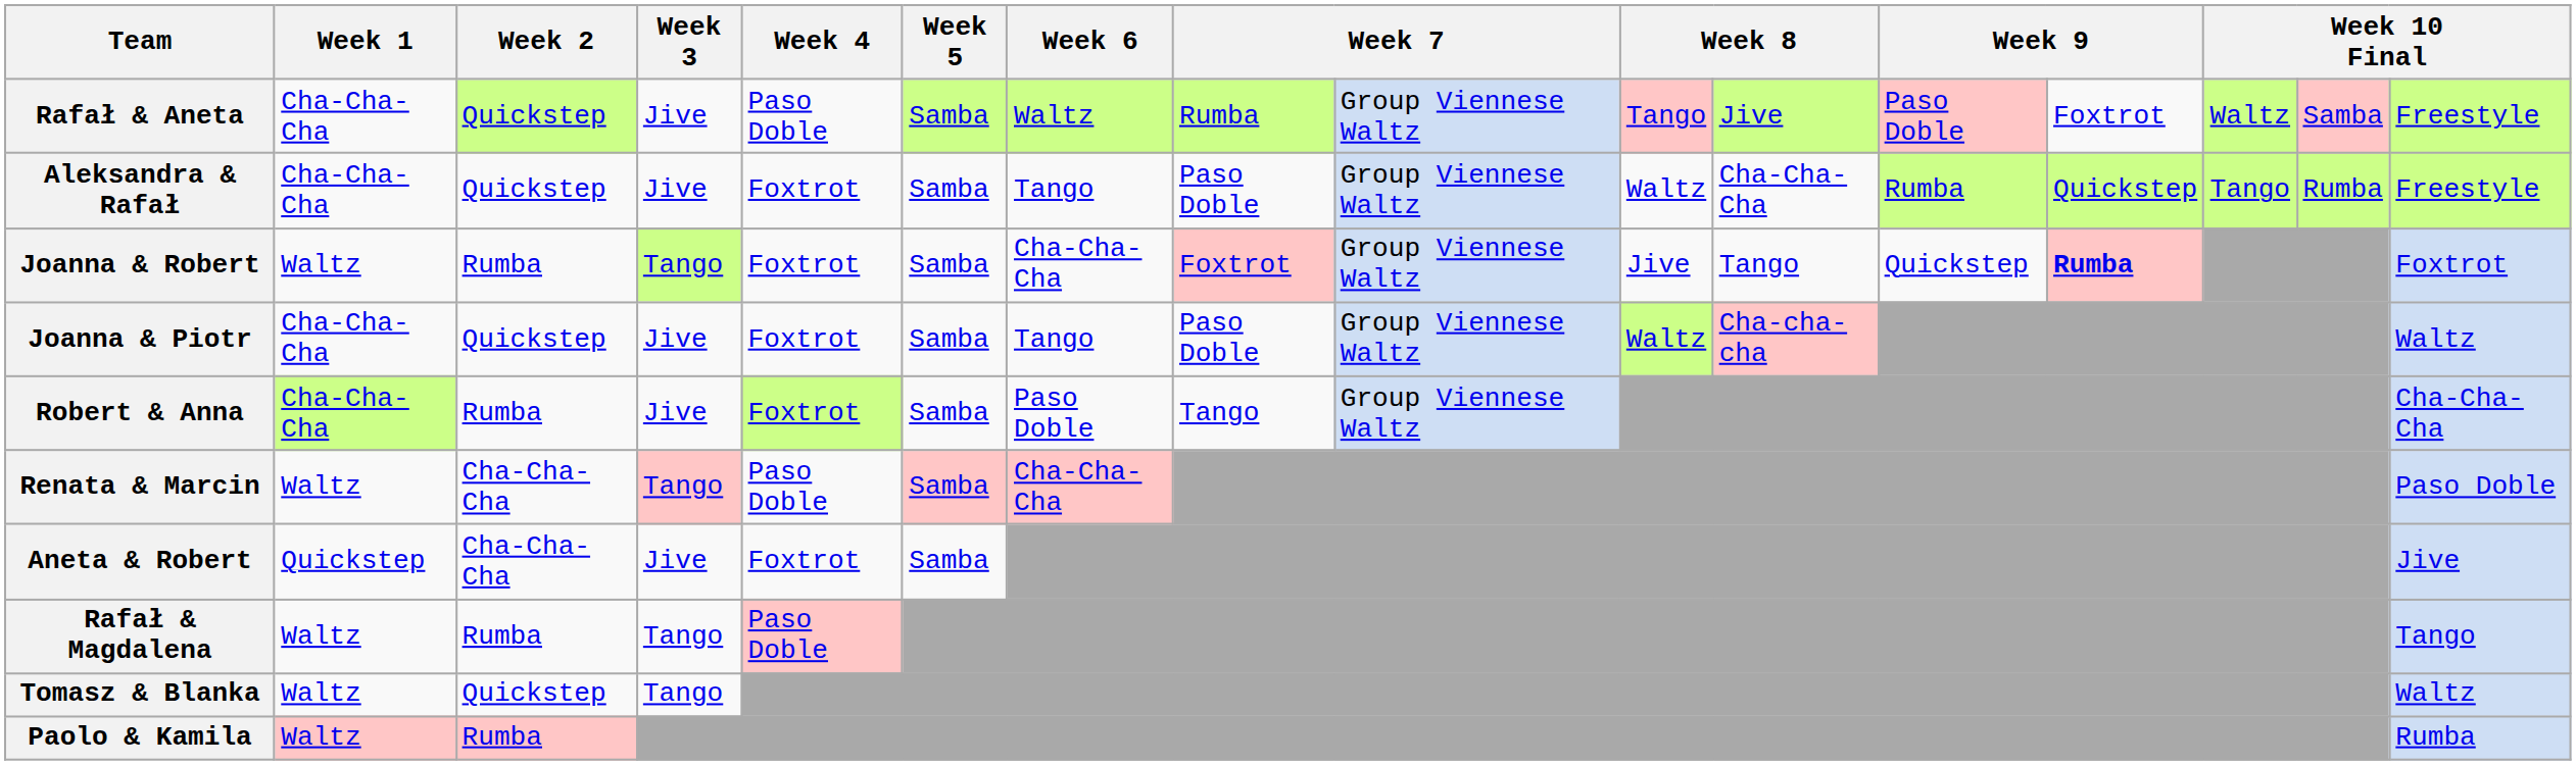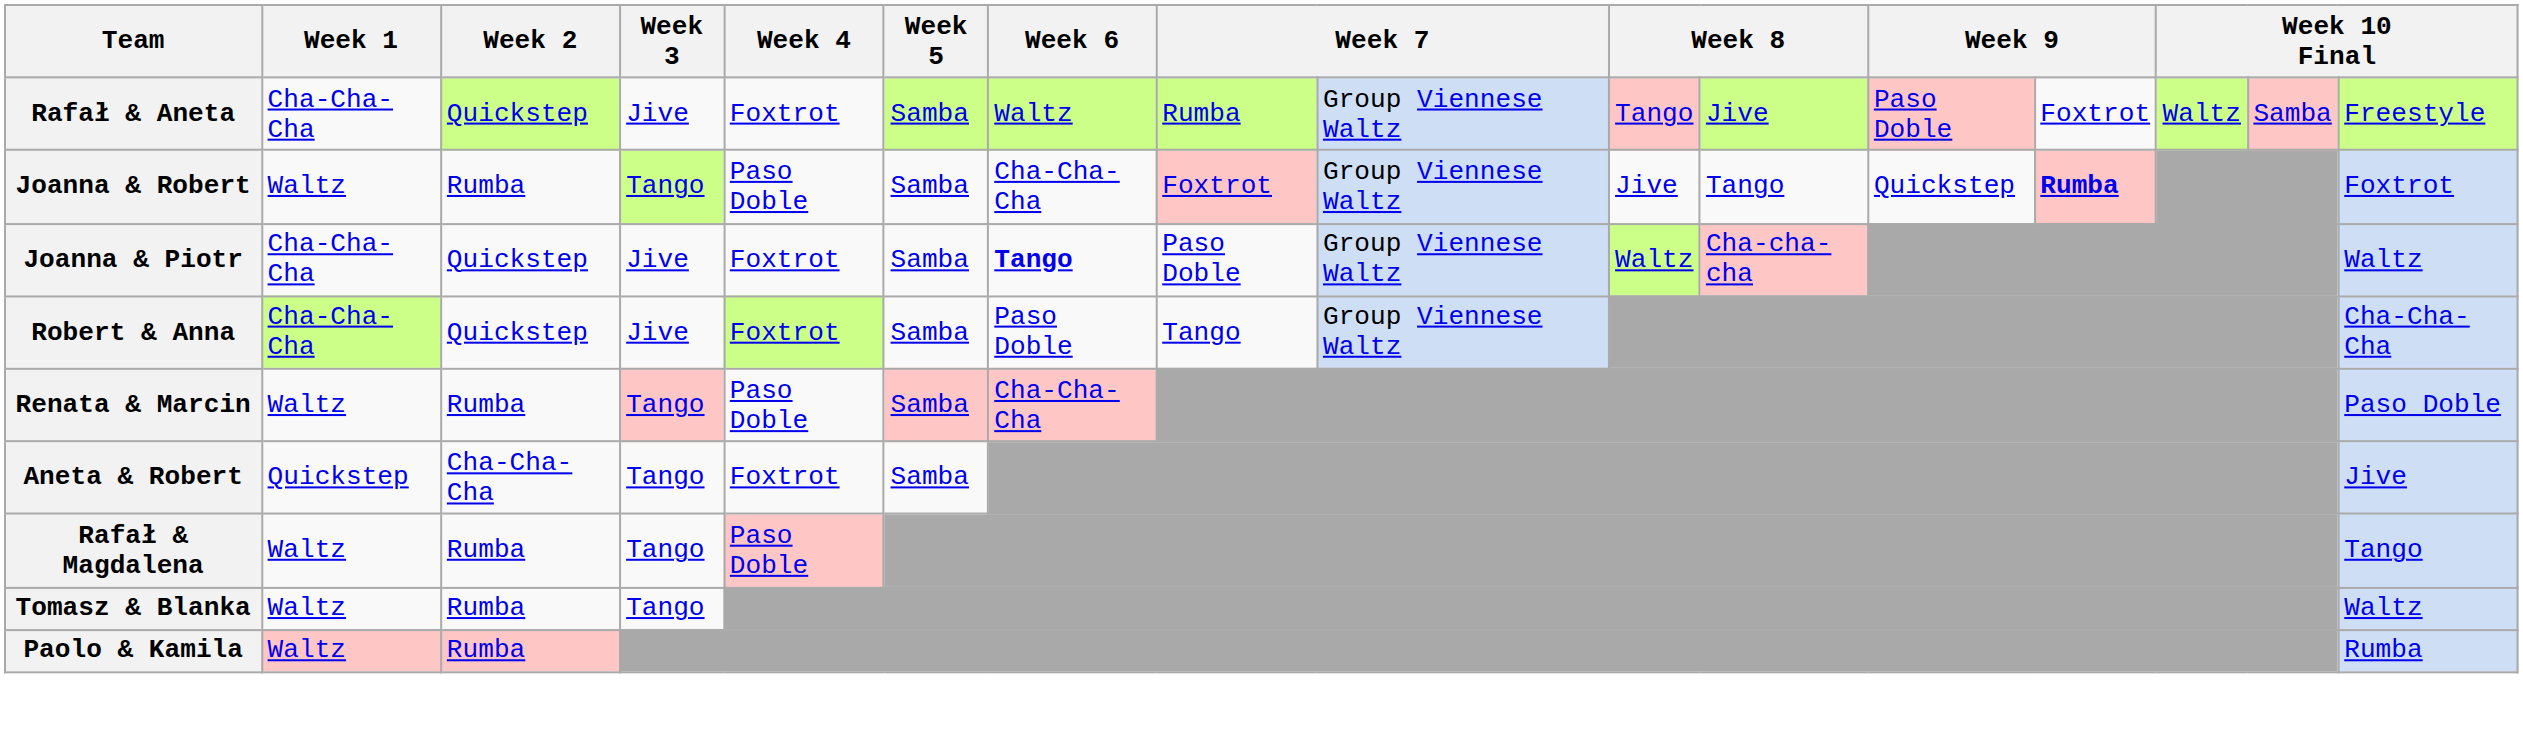 <table class="wikitable" style=text-align:center">
 <tr>
 <th>Team</th>
 <th>Week 1</th>
 <th>Week 2</th>
 <th>Week 3</th>
 <th>Week 4</th>
 <th>Week 5</th>
 <th>Week 6</th>
 <th colspan=2>Week 7</th>
 <th colspan=2>Week 8</th>
 <th colspan=2>Week 9</th>
 <th colspan=3>Week 10<br>Final</th>
 </tr>
 <tr>
 <th>Rafał & Aneta</th>
 <td><a href='#'>Cha-Cha-Cha</a></td>
 <td style="background:#ccff88;"><a href='#'>Quickstep</a></td>
 <td><a href='#'>Jive</a></td>
-<td><a href='#'>Paso Doble</a></td>
+<td><a href='#'>Foxtrot</a></td>
 <td style="background:#ccff88;"><a href='#'>Samba</a></td>
 <td style="background:#ccff88;"><a href='#'>Waltz</a></td>
 <td style="background:#ccff88;"><a href='#'>Rumba</a></td>
 <td style="background:#CEDEF4;">Group <a href='#'>Viennese Waltz</a></td>
 <td style="background:#ffc6c6;"><a href='#'>Tango</a></td>
 <td style="background:#ccff88;"><a href='#'>Jive</a></td>
 <td style="background:#ffc6c6;"><a href='#'>Paso Doble</a></td>
 <td><a href='#'>Foxtrot</a></td>
 <td style="background:#ccff88;"><a href='#'>Waltz</a></td>
 <td style="background:#ffc6c6;"><a href='#'>Samba</a></td>
 <td style="background:#ccff88;"><a href='#'>Freestyle</a></td>
 </tr>
 <tr>
-<th>Aleksandra & Rafał</th>
-<td><a href='#'>Cha-Cha-Cha</a></td>
-<td><a href='#'>Quickstep</a></td>
-<td><a href='#'>Jive</a></td>
-<td><a href='#'>Foxtrot</a></td>
-<td><a href='#'>Samba</a></td>
-<td><a href='#'>Tango</a></td>
-<td><a href='#'>Paso Doble</a></td>
-<td style="background:#CEDEF4;">Group <a href='#'>Viennese Waltz</a></td>
-<td><a href='#'>Waltz</a></td>
-<td><a href='#'>Cha-Cha-Cha</a></td>
-<td style="background:#ccff88;"><a href='#'>Rumba</a></td>
-<td style="background:#ccff88;"><a href='#'>Quickstep</a></td>
-<td style="background:#ccff88;"><a href='#'>Tango</a></td>
-<td style="background:#ccff88;"><a href='#'>Rumba</a></td>
-<td style="background:#ccff88;"><a href='#'>Freestyle</a></td>
-</tr>
-<tr>
 <th>Joanna & Robert</th>
 <td><a href='#'>Waltz</a></td>
 <td><a href='#'>Rumba</a></td>
 <td style="background:#ccff88;"><a href='#'>Tango</a></td>
-<td><a href='#'>Foxtrot</a></td>
+<td><a href='#'>Paso Doble</a></td>
 <td><a href='#'>Samba</a></td>
 <td><a href='#'>Cha-Cha-Cha</a></td>
 <td style="background:#ffc6c6;"><a href='#'>Foxtrot</a></td>
 <td style="background:#CEDEF4;">Group <a href='#'>Viennese Waltz</a></td>
 <td><a href='#'>Jive</a></td>
 <td><a href='#'>Tango</a></td>
 <td><a href='#'>Quickstep</a></td>
 <td style="background:#ffc6c6;"><strong><a href='#'>Rumba</a></strong></td>
 <td style="background:darkgrey" colspan=2></td>
 <td style="background:#CEDEF4;"><a href='#'>Foxtrot</a></td>
 </tr>
 <tr>
 <th>Joanna & Piotr</th>
 <td><a href='#'>Cha-Cha-Cha</a></td>
 <td><a href='#'>Quickstep</a></td>
 <td><a href='#'>Jive</a></td>
 <td><a href='#'>Foxtrot</a></td>
 <td><a href='#'>Samba</a></td>
-<td><a href='#'>Tango</a></td>
+<td><strong><a href='#'>Tango</a></strong></td>
 <td><a href='#'>Paso Doble</a></td>
 <td style="background:#CEDEF4;">Group <a href='#'>Viennese Waltz</a></td>
 <td style="background:#ccff88;"><a href='#'>Waltz</a></td>
 <td style="background:#ffc6c6;"><a href='#'>Cha-cha-cha</a></td>
 <td style="background:darkgrey" colspan="4"></td>
 <td style="background:#CEDEF4;"><a href='#'>Waltz</a></td>
 </tr>
 <tr>
 <th>Robert & Anna</th>
 <td style="background:#ccff88;"><a href='#'>Cha-Cha-Cha</a></td>
-<td><a href='#'>Rumba</a></td>
+<td><a href='#'>Quickstep</a></td>
 <td><a href='#'>Jive</a></td>
 <td style="background:#ccff88;"><a href='#'>Foxtrot</a></td>
 <td><a href='#'>Samba</a></td>
 <td><a href='#'>Paso Doble</a></td>
 <td><a href='#'>Tango</a></td>
 <td style="background:#CEDEF4;">Group <a href='#'>Viennese Waltz</a></td>
 <td style="background:darkgrey" colspan="6"></td>
 <td style="background:#CEDEF4;"><a href='#'>Cha-Cha-Cha</a></td>
 </tr>
 <tr>
 <th>Renata & Marcin</th>
 <td><a href='#'>Waltz</a></td>
-<td><a href='#'>Cha-Cha-Cha</a></td>
+<td><a href='#'>Rumba</a></td>
 <td style="background:#ffc6c6;"><a href='#'>Tango</a></td>
 <td><a href='#'>Paso Doble</a></td>
 <td style="background:#ffc6c6;"><a href='#'>Samba</a></td>
 <td style="background:#ffc6c6;"><a href='#'>Cha-Cha-Cha</a></td>
 <td style="background:darkgrey" colspan="8"></td>
 <td style="background:#CEDEF4;"><a href='#'>Paso Doble</a></td>
 </tr>
 <tr>
 <th>Aneta & Robert</th>
 <td><a href='#'>Quickstep</a></td>
 <td><a href='#'>Cha-Cha-Cha</a></td>
-<td><a href='#'>Jive</a></td>
+<td><a href='#'>Tango</a></td>
 <td><a href='#'>Foxtrot</a></td>
 <td><a href='#'>Samba</a></td>
 <td style="background:darkgrey" colspan="9"></td>
 <td style="background:#CEDEF4;"><a href='#'>Jive</a></td>
 </tr>
 <tr>
 <th>Rafał & Magdalena</th>
 <td><a href='#'>Waltz</a></td>
 <td><a href='#'>Rumba</a></td>
 <td><a href='#'>Tango</a></td>
 <td style="background:#ffc6c6;"><a href='#'>Paso Doble</a></td>
 <td style="background:darkgrey" colspan="10"></td>
 <td style="background:#CEDEF4;"><a href='#'>Tango</a></td>
 </tr>
 <tr>
 <th>Tomasz & Blanka</th>
 <td><a href='#'>Waltz</a></td>
-<td><a href='#'>Quickstep</a></td>
+<td><a href='#'>Rumba</a></td>
 <td><a href='#'>Tango</a></td>
 <td style="background:darkgrey" colspan="11"></td>
 <td style="background:#CEDEF4;"><a href='#'>Waltz</a></td>
 </tr>
 <tr>
 <th>Paolo & Kamila</th>
 <td style="background:#ffc6c6;"><a href='#'>Waltz</a></td>
 <td style="background:#ffc6c6;"><a href='#'>Rumba</a></td>
 <td style="background:darkgrey" colspan="12"></td>
 <td style="background:#CEDEF4;"><a href='#'>Rumba</a></td>
 </tr>
 </table>
